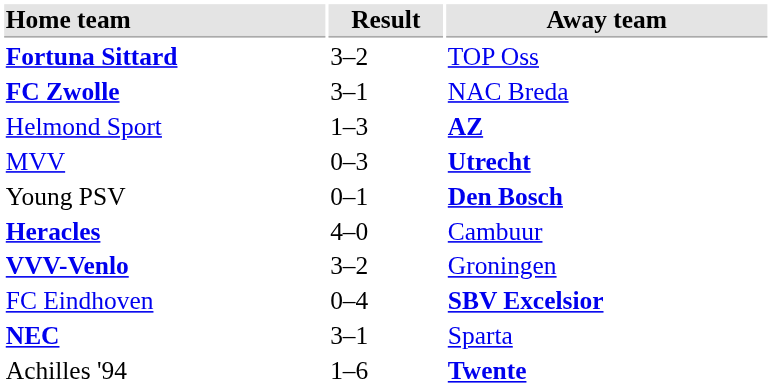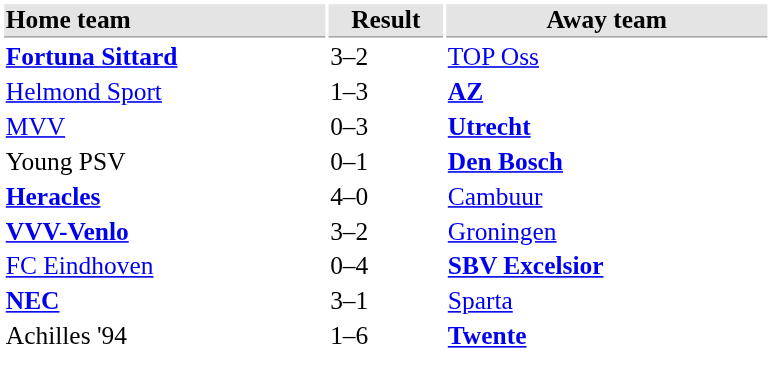 <table>
 <tr bgcolor="#E4E4E4">
 <th style="border-bottom:1px solid #AAAAAA" width="200" align="left">Home team</th>
 <th style="border-bottom:1px solid #AAAAAA" width="70" align="center">Result</th>
 <th style="border-bottom:1px solid #AAAAAA" width="200">Away team</th>
 </tr>
 <tr>
 <td><strong><a href='#'>Fortuna Sittard</a></strong></td>
 <td>3–2</td>
 <td><a href='#'>TOP Oss</a></td>
-</tr>
-<tr>
-<td><strong><a href='#'>FC Zwolle</a></strong></td>
-<td>3–1</td>
-<td><a href='#'>NAC Breda</a></td>
 </tr>
 <tr>
 <td><a href='#'>Helmond Sport</a></td>
 <td>1–3</td>
 <td><strong><a href='#'>AZ</a></strong></td>
 </tr>
 <tr>
 <td><a href='#'>MVV</a></td>
 <td>0–3</td>
 <td><strong><a href='#'>Utrecht</a></strong></td>
 </tr>
 <tr>
 <td>Young PSV</td>
 <td>0–1</td>
 <td><strong><a href='#'>Den Bosch</a></strong></td>
 </tr>
 <tr>
 <td><strong><a href='#'>Heracles</a></strong></td>
 <td>4–0</td>
 <td><a href='#'>Cambuur</a></td>
 </tr>
 <tr>
 <td><strong><a href='#'>VVV-Venlo</a></strong></td>
 <td>3–2</td>
 <td><a href='#'>Groningen</a></td>
 </tr>
 <tr>
 <td><a href='#'>FC Eindhoven</a></td>
 <td>0–4</td>
 <td><strong><a href='#'>SBV Excelsior</a></strong></td>
 </tr>
 <tr>
 <td><strong><a href='#'>NEC</a></strong></td>
 <td>3–1</td>
 <td><a href='#'>Sparta</a></td>
 </tr>
 <tr>
 <td>Achilles '94</td>
 <td>1–6</td>
 <td><strong><a href='#'>Twente</a></strong></td>
 </tr>
 </table>
